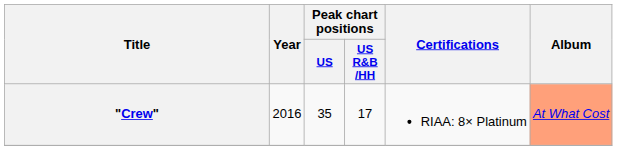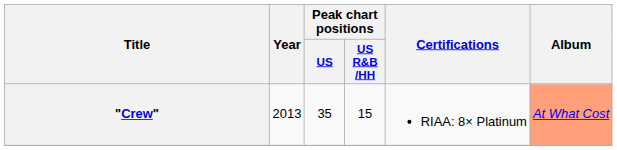 <table class="wikitable plainrowheaders" style="text-align:center;">
 <tr>
 <th scope="col" rowspan="2" style="width:20em;">Title</th>
 <th scope="col" rowspan="2">Year</th>
 <th scope="col" colspan="2">Peak chart positions</th>
 <th scope="col" rowspan="2"><a href='#'>Certifications</a></th>
 <th scope="col" rowspan="2">Album</th>
 </tr>
 <tr>
 <th scope="col" style="width:3em;font-size:90%;"><a href='#'>US</a><br></th>
 <th scope="col" style="width:3em;font-size:90%;"><a href='#'>US<br>R&B<br>/HH</a><br></th>
 </tr>
 <tr>
 <th scope="row">"<a href='#'>Crew</a>"<br></th>
-<td>2016</td>
+<td>2013</td>
 <td>35</td>
-<td>17</td>
+<td>15</td>
 <td><br><ul><li>RIAA: 8× Platinum</li></ul></td>
 <td style="background: lightsalmon;"><em><a href='#'>At What Cost</a></em></td>
 </tr>
 <tr>
 </tr>
 </table>
